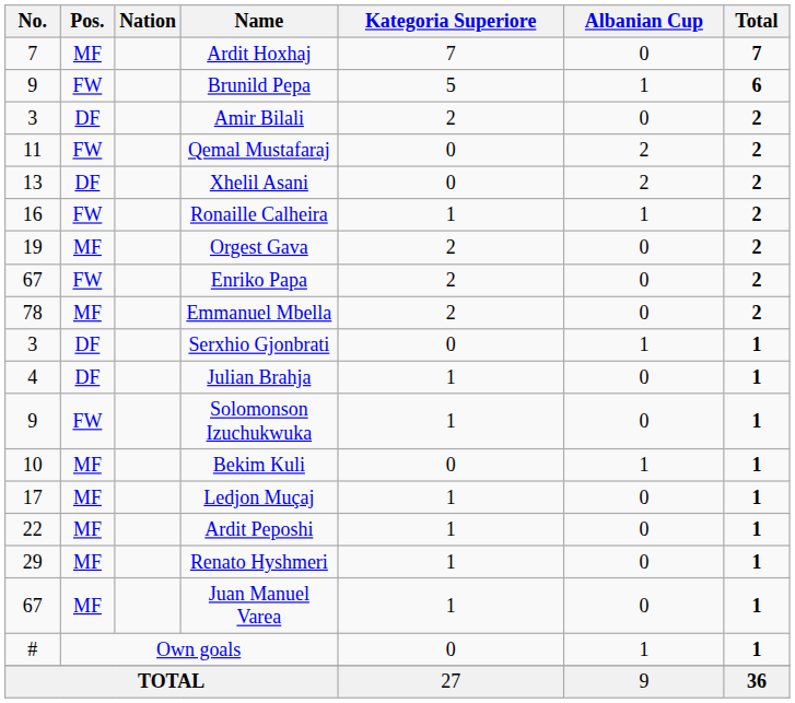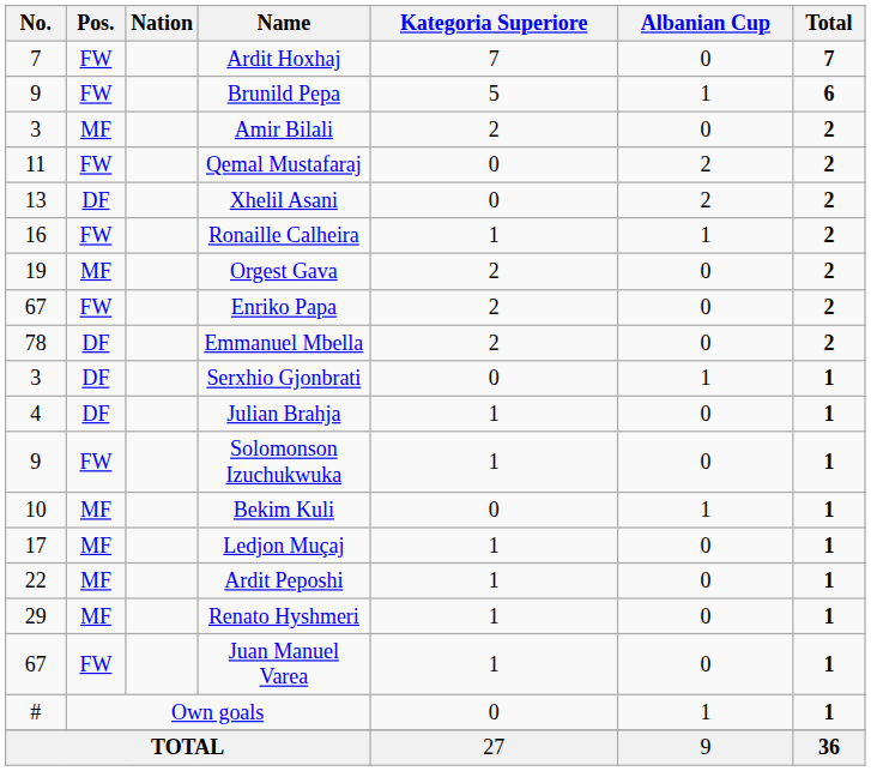 <table class="wikitable sortable" style="font-size: 95%; text-align: center;">
 <tr>
 <th width="7%"><strong>No.</strong></th>
 <th width="7%"><strong>Pos.</strong></th>
 <th width="7%"><strong>Nation</strong></th>
 <th width="20%"><strong>Name</strong></th>
 <th><a href='#'>Kategoria Superiore</a></th>
 <th><a href='#'>Albanian Cup</a></th>
 <th>Total</th>
 </tr>
 <tr>
 <td>7</td>
-<td><a href='#'>MF</a></td>
+<td><a href='#'>FW</a></td>
 <td></td>
 <td><a href='#'>Ardit Hoxhaj</a></td>
 <td>7 </td>
 <td>0 </td>
 <td><strong>7</strong> </td>
 </tr>
 <tr>
 <td>9</td>
 <td><a href='#'>FW</a></td>
 <td></td>
 <td><a href='#'>Brunild Pepa</a></td>
 <td>5 </td>
 <td>1 </td>
 <td><strong>6</strong> </td>
 </tr>
 <tr>
 <td>3</td>
-<td><a href='#'>DF</a></td>
+<td><a href='#'>MF</a></td>
 <td></td>
 <td><a href='#'>Amir Bilali</a></td>
 <td>2 </td>
 <td>0 </td>
 <td><strong>2</strong> </td>
 </tr>
 <tr>
 <td>11</td>
 <td><a href='#'>FW</a></td>
 <td></td>
 <td><a href='#'>Qemal Mustafaraj</a></td>
 <td>0 </td>
 <td>2 </td>
 <td><strong>2</strong> </td>
 </tr>
 <tr>
 <td>13</td>
 <td><a href='#'>DF</a></td>
 <td></td>
 <td><a href='#'>Xhelil Asani</a></td>
 <td>0 </td>
 <td>2 </td>
 <td><strong>2</strong> </td>
 </tr>
 <tr>
 <td>16</td>
 <td><a href='#'>FW</a></td>
 <td></td>
 <td><a href='#'>Ronaille Calheira</a></td>
 <td>1 </td>
 <td>1 </td>
 <td><strong>2</strong> </td>
 </tr>
 <tr>
 <td>19</td>
 <td><a href='#'>MF</a></td>
 <td></td>
 <td><a href='#'>Orgest Gava</a></td>
 <td>2 </td>
 <td>0 </td>
 <td><strong>2</strong> </td>
 </tr>
 <tr>
 <td>67</td>
 <td><a href='#'>FW</a></td>
 <td></td>
 <td><a href='#'>Enriko Papa</a></td>
 <td>2 </td>
 <td>0 </td>
 <td><strong>2</strong> </td>
 </tr>
 <tr>
 <td>78</td>
-<td><a href='#'>MF</a></td>
+<td><a href='#'>DF</a></td>
 <td></td>
 <td><a href='#'>Emmanuel Mbella</a></td>
 <td>2 </td>
 <td>0 </td>
 <td><strong>2</strong> </td>
 </tr>
 <tr>
 <td>3</td>
 <td><a href='#'>DF</a></td>
 <td></td>
 <td><a href='#'>Serxhio Gjonbrati</a></td>
 <td>0 </td>
 <td>1 </td>
 <td><strong>1</strong> </td>
 </tr>
 <tr>
 <td>4</td>
 <td><a href='#'>DF</a></td>
 <td></td>
 <td><a href='#'>Julian Brahja</a></td>
 <td>1 </td>
 <td>0 </td>
 <td><strong>1</strong> </td>
 </tr>
 <tr>
 <td>9</td>
 <td><a href='#'>FW</a></td>
 <td></td>
 <td><a href='#'>Solomonson Izuchukwuka</a></td>
 <td>1 </td>
 <td>0 </td>
 <td><strong>1</strong> </td>
 </tr>
 <tr>
 <td>10</td>
 <td><a href='#'>MF</a></td>
 <td></td>
 <td><a href='#'>Bekim Kuli</a></td>
 <td>0 </td>
 <td>1 </td>
 <td><strong>1</strong> </td>
 </tr>
 <tr>
 <td>17</td>
 <td><a href='#'>MF</a></td>
 <td></td>
 <td><a href='#'>Ledjon Muçaj</a></td>
 <td>1 </td>
 <td>0 </td>
 <td><strong>1</strong> </td>
 </tr>
 <tr>
 <td>22</td>
 <td><a href='#'>MF</a></td>
 <td></td>
 <td><a href='#'>Ardit Peposhi</a></td>
 <td>1 </td>
 <td>0 </td>
 <td><strong>1</strong> </td>
 </tr>
 <tr>
 <td>29</td>
 <td><a href='#'>MF</a></td>
 <td></td>
 <td><a href='#'>Renato Hyshmeri</a></td>
 <td>1 </td>
 <td>0 </td>
 <td><strong>1</strong> </td>
 </tr>
 <tr>
 <td>67</td>
-<td><a href='#'>MF</a></td>
+<td><a href='#'>FW</a></td>
 <td></td>
 <td><a href='#'>Juan Manuel Varea</a></td>
 <td>1 </td>
 <td>0 </td>
 <td><strong>1</strong> </td>
 </tr>
 <tr>
 <td>#</td>
 <td colspan=3><a href='#'>Own goals</a></td>
 <td>0 </td>
 <td>1 </td>
 <td><strong>1</strong> </td>
 </tr>
 <tr>
 </tr>
 <tr bgcolor="F1F1F1" >
 <td colspan=4><strong>TOTAL</strong></td>
 <td>27 </td>
 <td>9 </td>
 <td><strong>36</strong> </td>
 </tr>
 </table>
